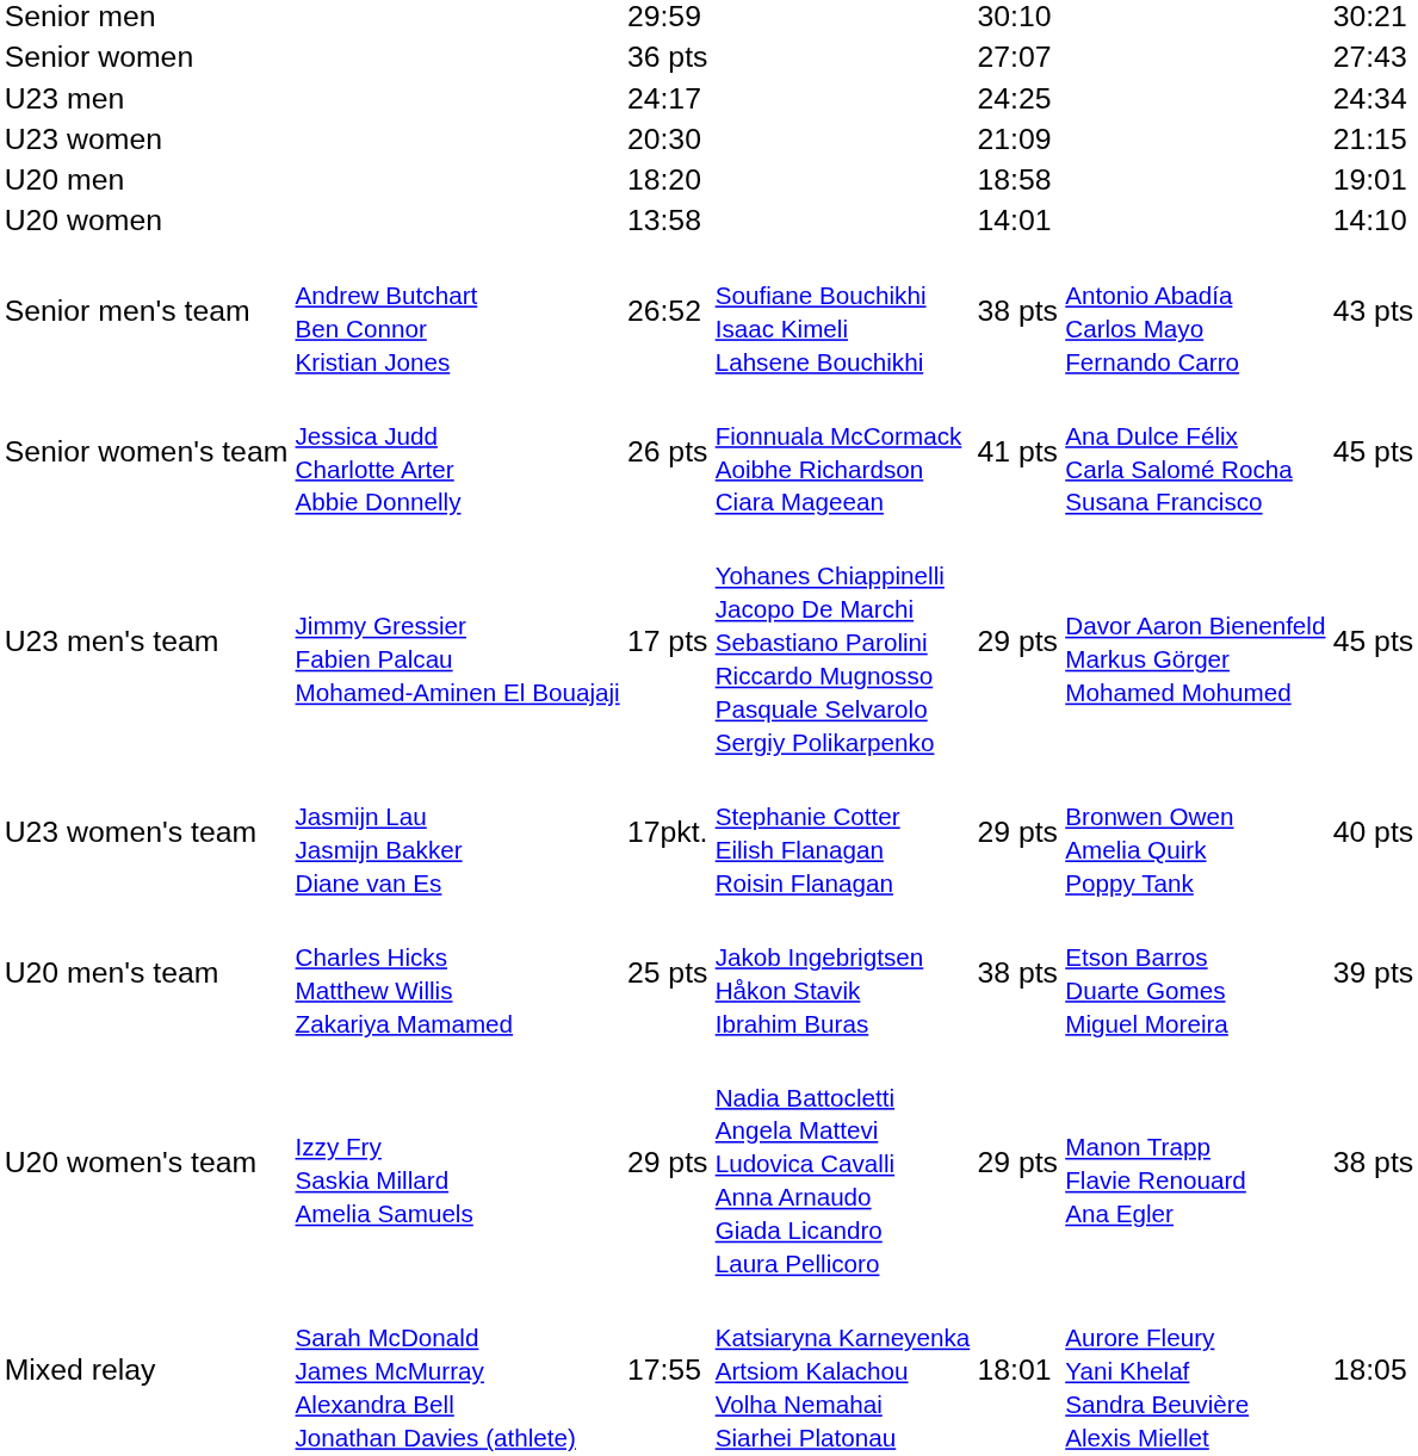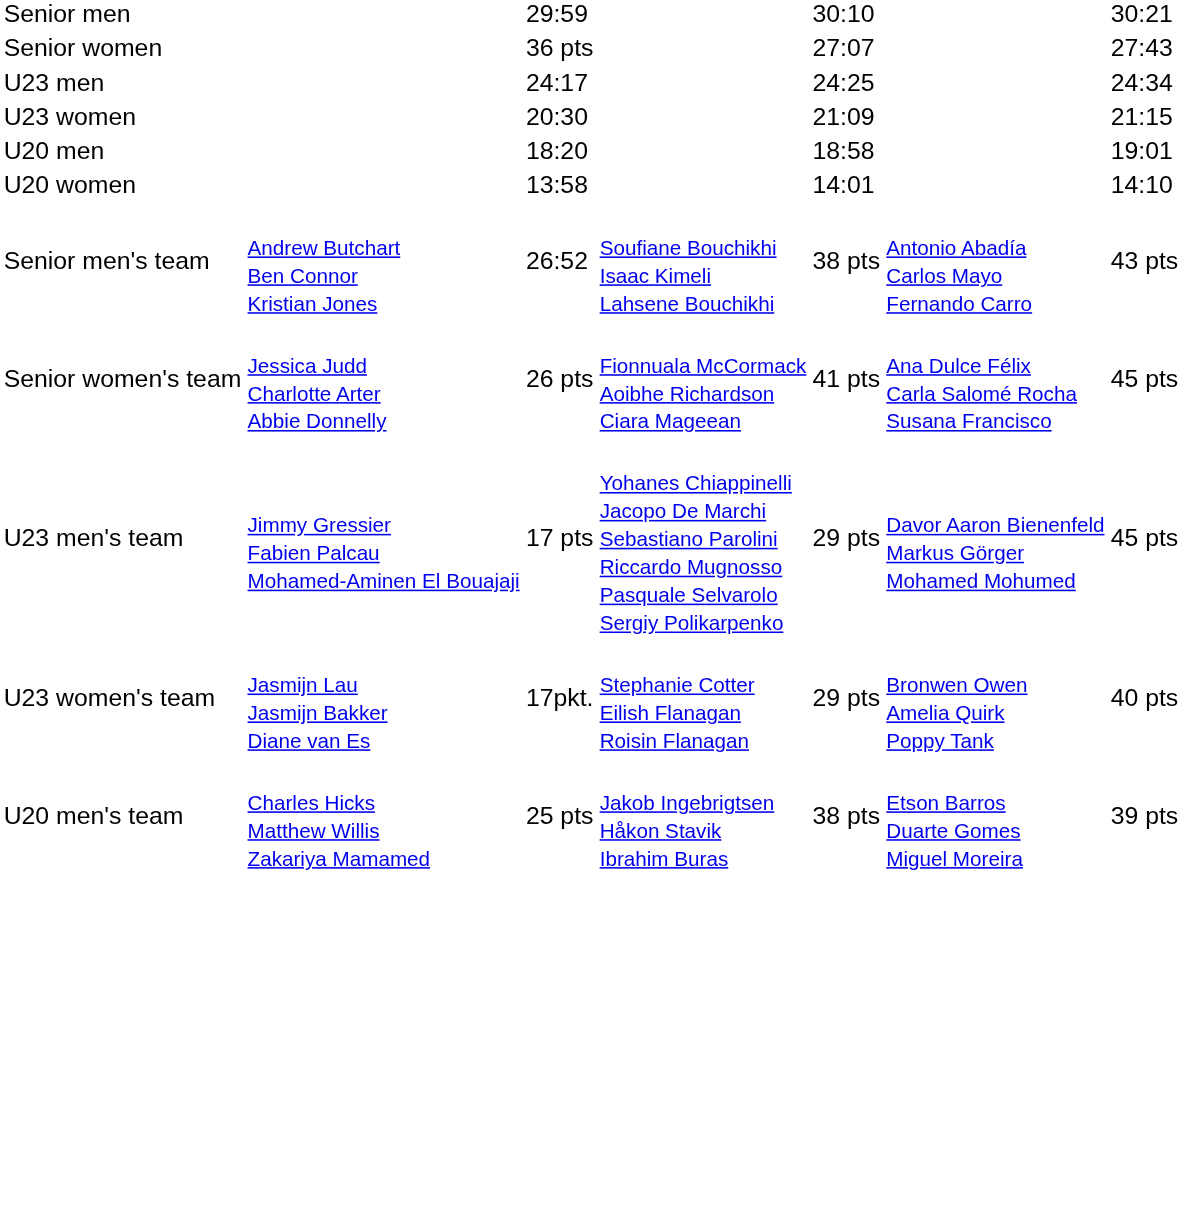 <table>
 <tr>
 <td>Senior men</td>
 <td></td>
 <td>29:59</td>
 <td></td>
 <td>30:10</td>
 <td></td>
 <td>30:21</td>
 </tr>
 <tr>
 <td>Senior women</td>
 <td></td>
 <td>36 pts</td>
 <td></td>
 <td>27:07</td>
 <td></td>
 <td>27:43</td>
 </tr>
 <tr>
 <td>U23 men</td>
 <td></td>
 <td>24:17</td>
 <td></td>
 <td>24:25</td>
 <td></td>
 <td>24:34</td>
 </tr>
 <tr>
 <td>U23 women</td>
 <td></td>
 <td>20:30</td>
 <td></td>
 <td>21:09</td>
 <td></td>
 <td>21:15</td>
 </tr>
 <tr>
 <td>U20 men</td>
 <td></td>
 <td>18:20</td>
 <td></td>
 <td>18:58</td>
 <td></td>
 <td>19:01</td>
 </tr>
 <tr>
 <td>U20 women</td>
 <td></td>
 <td>13:58</td>
 <td></td>
 <td>14:01</td>
 <td></td>
 <td>14:10</td>
 </tr>
 <tr>
 <td>Senior men's team</td>
 <td><small><br><a href='#'>Andrew Butchart</a><br><a href='#'>Ben Connor</a><br><a href='#'>Kristian Jones</a></small></td>
 <td>26:52</td>
 <td><small><br><a href='#'>Soufiane Bouchikhi</a><br><a href='#'>Isaac Kimeli</a><br><a href='#'>Lahsene Bouchikhi</a></small></td>
 <td>38 pts</td>
 <td><small><br><a href='#'>Antonio Abadía</a><br><a href='#'>Carlos Mayo</a><br><a href='#'>Fernando Carro</a></small></td>
 <td>43 pts</td>
 </tr>
 <tr>
 <td>Senior women's team</td>
 <td><small><br><a href='#'>Jessica Judd</a><br><a href='#'>Charlotte Arter</a><br><a href='#'>Abbie Donnelly</a></small></td>
 <td>26 pts</td>
 <td><small><br><a href='#'>Fionnuala McCormack</a><br><a href='#'>Aoibhe Richardson</a><br><a href='#'>Ciara Mageean</a></small></td>
 <td>41 pts</td>
 <td><small><br><a href='#'>Ana Dulce Félix</a><br><a href='#'>Carla Salomé Rocha</a><br><a href='#'>Susana Francisco</a></small></td>
 <td>45 pts</td>
 </tr>
 <tr>
 <td>U23 men's team</td>
 <td><small><br><a href='#'>Jimmy Gressier</a><br><a href='#'>Fabien Palcau</a><br><a href='#'>Mohamed-Aminen El Bouajaji</a></small></td>
 <td>17 pts</td>
 <td><small><br><a href='#'>Yohanes Chiappinelli</a><br><a href='#'>Jacopo De Marchi</a><br><a href='#'>Sebastiano Parolini</a><br><a href='#'>Riccardo Mugnosso</a><br><a href='#'>Pasquale Selvarolo</a><br><a href='#'>Sergiy Polikarpenko</a></small></td>
 <td>29 pts</td>
 <td><small><br><a href='#'>Davor Aaron Bienenfeld</a><br><a href='#'>Markus Görger</a><br><a href='#'>Mohamed Mohumed</a></small></td>
 <td>45 pts</td>
 </tr>
 <tr>
 <td>U23 women's team</td>
 <td><small><br><a href='#'>Jasmijn Lau</a><br><a href='#'>Jasmijn Bakker</a><br><a href='#'>Diane van Es</a></small></td>
 <td>17pkt.</td>
 <td><small><br><a href='#'>Stephanie Cotter</a><br><a href='#'>Eilish Flanagan</a><br><a href='#'>Roisin Flanagan</a></small></td>
 <td>29 pts</td>
 <td><small><br><a href='#'>Bronwen Owen</a><br><a href='#'>Amelia Quirk</a><br><a href='#'>Poppy Tank</a></small></td>
 <td>40 pts</td>
 </tr>
 <tr>
 <td>U20 men's team</td>
 <td><small><br><a href='#'>Charles Hicks</a><br><a href='#'>Matthew Willis</a><br><a href='#'>Zakariya Mamamed</a></small></td>
 <td>25 pts</td>
 <td><small><br><a href='#'>Jakob Ingebrigtsen</a><br><a href='#'>Håkon Stavik</a><br><a href='#'>Ibrahim Buras</a></small></td>
 <td>38 pts</td>
 <td><small><br><a href='#'>Etson Barros</a><br><a href='#'>Duarte Gomes</a><br><a href='#'>Miguel Moreira</a></small></td>
 <td>39 pts</td>
 </tr>
-<tr>
-<td>U20 women's team</td>
-<td><small><br><a href='#'>Izzy Fry</a><br><a href='#'>Saskia Millard</a><br><a href='#'>Amelia Samuels</a></small></td>
-<td>29 pts</td>
-<td><small><br><a href='#'>Nadia Battocletti</a><br><a href='#'>Angela Mattevi</a><br><a href='#'>Ludovica Cavalli</a><br><a href='#'>Anna Arnaudo</a><br><a href='#'>Giada Licandro</a><br><a href='#'>Laura Pellicoro</a> </small></td>
-<td>29 pts</td>
-<td><small><br><a href='#'>Manon Trapp</a><br><a href='#'>Flavie Renouard</a><br><a href='#'>Ana Egler</a></small></td>
-<td>38 pts</td>
-</tr>
-<tr>
-<td>Mixed relay</td>
-<td><small><br><a href='#'>Sarah McDonald</a><br><a href='#'>James McMurray</a><br><a href='#'>Alexandra Bell</a><br><a href='#'>Jonathan Davies (athlete)</a></small></td>
-<td>17:55</td>
-<td><small><br><a href='#'>Katsiaryna Karneyenka</a><br><a href='#'>Artsiom Kalachou</a><br><a href='#'>Volha Nemahai</a><br><a href='#'>Siarhei Platonau</a></small></td>
-<td>18:01</td>
-<td><small><br><a href='#'>Aurore Fleury</a><br><a href='#'>Yani Khelaf</a><br><a href='#'>Sandra Beuvière</a><br><a href='#'>Alexis Miellet</a></small></td>
-<td>18:05</td>
-</tr>
 </table>
